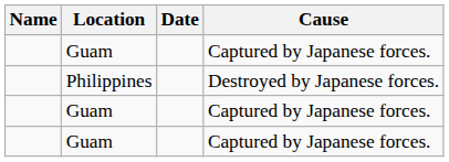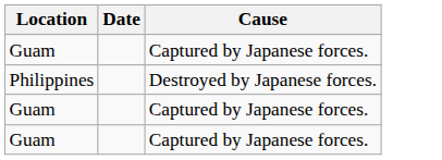 <table class="wikitable sortable">
 <tr>
-<th>Name</th>
 <th>Location</th>
 <th>Date</th>
 <th>Cause</th>
 </tr>
 <tr>
-<td></td>
 <td>Guam</td>
 <td></td>
 <td>Captured by Japanese forces.</td>
 </tr>
 <tr>
-<td></td>
 <td>Philippines</td>
 <td></td>
 <td>Destroyed by Japanese forces.</td>
 </tr>
 <tr>
-<td></td>
 <td>Guam</td>
 <td></td>
 <td>Captured by Japanese forces.</td>
 </tr>
 <tr>
-<td></td>
 <td>Guam</td>
 <td></td>
 <td>Captured by Japanese forces.</td>
 </tr>
 </table>
